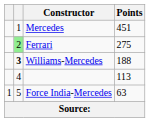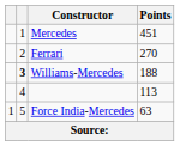 <table class="wikitable" style="font-size: 85%;">
 <tr>
 <th></th>
 <th></th>
 <th>Constructor</th>
 <th>Points</th>
 </tr>
 <tr>
 <td align="left"></td>
 <td align="center">1</td>
 <td> <a href='#'>Mercedes</a></td>
 <td align="left">451</td>
 </tr>
 <tr>
 <td align="left"></td>
-<td align="center" style="background: lightgreen;">2</td>
+<td align="center">2</td>
 <td> <a href='#'>Ferrari</a></td>
-<td align="left">275</td>
+<td align="left">270</td>
 </tr>
 <tr>
 <td align="left"></td>
 <td align="center"><strong>3</strong></td>
 <td> <a href='#'>Williams</a>-<a href='#'>Mercedes</a></td>
 <td align="left">188</td>
 </tr>
 <tr>
 <td align="left"></td>
 <td align="center">4</td>
 <td></td>
 <td align="left">113</td>
 </tr>
 <tr>
 <td align="left"> 1</td>
 <td align="center">5</td>
 <td> <a href='#'>Force India</a>-<a href='#'>Mercedes</a></td>
 <td align="left">63</td>
 </tr>
 <tr>
 <th colspan=4>Source:</th>
 </tr>
 </table>
